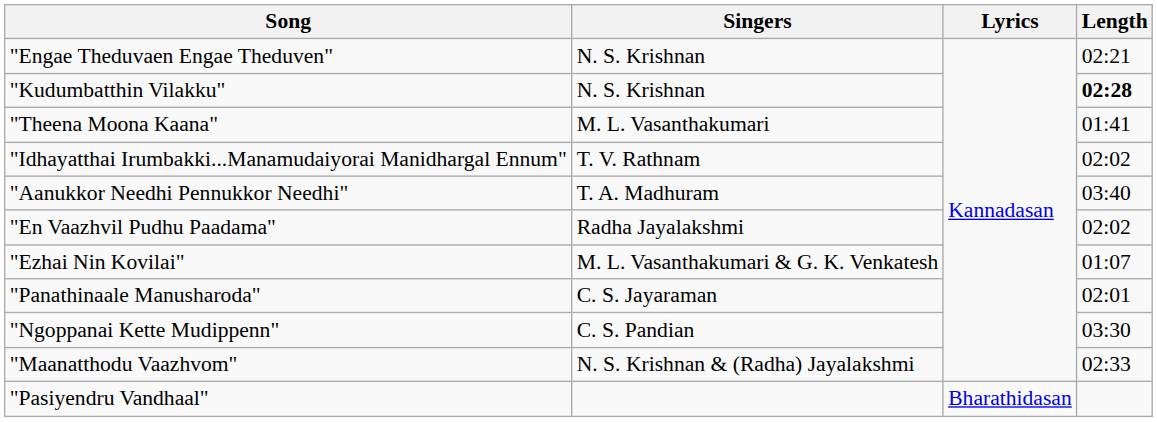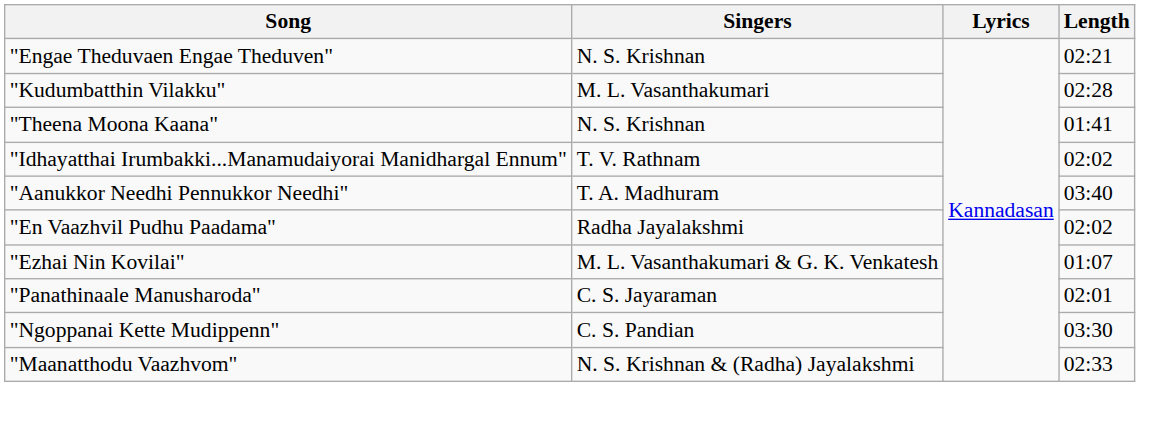 <table class="wikitable">
 <tr>
 <th>Song</th>
 <th>Singers</th>
 <th>Lyrics</th>
 <th>Length</th>
 </tr>
 <tr>
 <td>"Engae Theduvaen Engae Theduven"</td>
 <td>N. S. Krishnan</td>
 <td rowspan=10><a href='#'>Kannadasan</a></td>
 <td>02:21</td>
 </tr>
 <tr>
 <td>"Kudumbatthin Vilakku"</td>
-<td>N. S. Krishnan</td>
-<td><strong>02:28</strong></td>
+<td>M. L. Vasanthakumari</td>
+<td>02:28</td>
 </tr>
 <tr>
 <td>"Theena Moona Kaana"</td>
-<td>M. L. Vasanthakumari</td>
+<td>N. S. Krishnan</td>
 <td>01:41</td>
 </tr>
 <tr>
 <td>"Idhayatthai Irumbakki...Manamudaiyorai Manidhargal Ennum"</td>
 <td>T. V. Rathnam</td>
 <td>02:02</td>
 </tr>
 <tr>
 <td>"Aanukkor Needhi Pennukkor Needhi"</td>
 <td>T. A. Madhuram</td>
 <td>03:40</td>
 </tr>
 <tr>
 <td>"En Vaazhvil Pudhu Paadama"</td>
 <td>Radha Jayalakshmi</td>
 <td>02:02</td>
 </tr>
 <tr>
 <td>"Ezhai Nin Kovilai"</td>
 <td>M. L. Vasanthakumari & G. K. Venkatesh</td>
 <td>01:07</td>
 </tr>
 <tr>
 <td>"Panathinaale Manusharoda"</td>
 <td>C. S. Jayaraman</td>
 <td>02:01</td>
 </tr>
 <tr>
 <td>"Ngoppanai Kette Mudippenn"</td>
 <td>C. S. Pandian</td>
 <td>03:30</td>
 </tr>
 <tr>
 <td>"Maanatthodu Vaazhvom"</td>
 <td>N. S. Krishnan & (Radha) Jayalakshmi</td>
 <td>02:33</td>
 </tr>
-<tr>
-<td>"Pasiyendru Vandhaal"</td>
-<td></td>
-<td><a href='#'>Bharathidasan</a></td>
-<td></td>
-</tr>
 </table>
